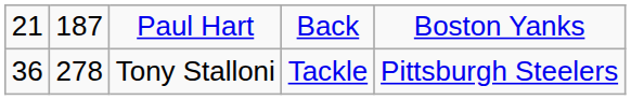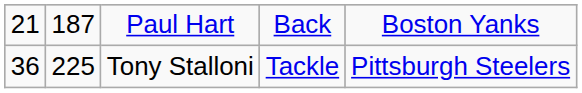 <table class="wikitable" style="text-align:center">
 <tr>
 <td>21</td>
 <td>187</td>
 <td><a href='#'>Paul Hart</a></td>
 <td><a href='#'>Back</a></td>
 <td><a href='#'>Boston Yanks</a></td>
 </tr>
 <tr>
 <td>36</td>
-<td>278</td>
+<td>225</td>
 <td>Tony Stalloni</td>
 <td><a href='#'>Tackle</a></td>
 <td><a href='#'>Pittsburgh Steelers</a></td>
 </tr>
 </table>
